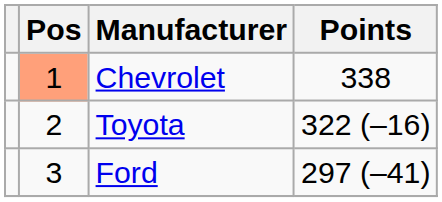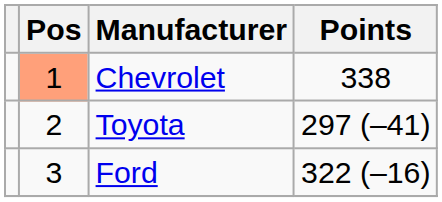 <table class="wikitable" style="font-size: 95%;">
 <tr>
 <th></th>
 <th>Pos</th>
 <th>Manufacturer</th>
 <th>Points</th>
 </tr>
 <tr>
 <td align="left"></td>
 <td style="background: lightsalmon; text-align:center;">1</td>
 <td><a href='#'>Chevrolet</a></td>
 <td style="text-align:center;">338</td>
 </tr>
 <tr>
 <td align="left"></td>
 <td style="text-align:center;">2</td>
 <td><a href='#'>Toyota</a></td>
-<td style="text-align:center;">322 (–16)</td>
+<td style="text-align:center;">297 (–41)</td>
 </tr>
 <tr>
 <td align="left"></td>
 <td style="text-align:center;">3</td>
 <td><a href='#'>Ford</a></td>
-<td style="text-align:center;">297 (–41)</td>
+<td style="text-align:center;">322 (–16)</td>
 </tr>
 <tr class="sortbottom">
 </tr>
 </table>
